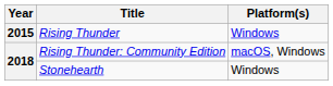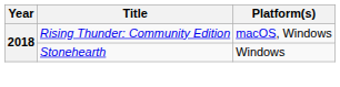 <table class="wikitable sortable plainrowheaders">
 <tr>
 <th scope="col">Year</th>
 <th scope="col">Title</th>
 <th scope="col">Platform(s)</th>
-</tr>
-<tr>
-<th scope="row">2015</th>
-<td><em><a href='#'>Rising Thunder</a></em></td>
-<td><a href='#'>Windows</a></td>
 </tr>
 <tr>
 <th scope="row" rowspan="2">2018</th>
 <td><em><a href='#'>Rising Thunder: Community Edition</a></em></td>
 <td><a href='#'>macOS</a>, Windows</td>
 </tr>
 <tr>
 <td><em><a href='#'>Stonehearth</a></em></td>
 <td>Windows</td>
 </tr>
 </table>
